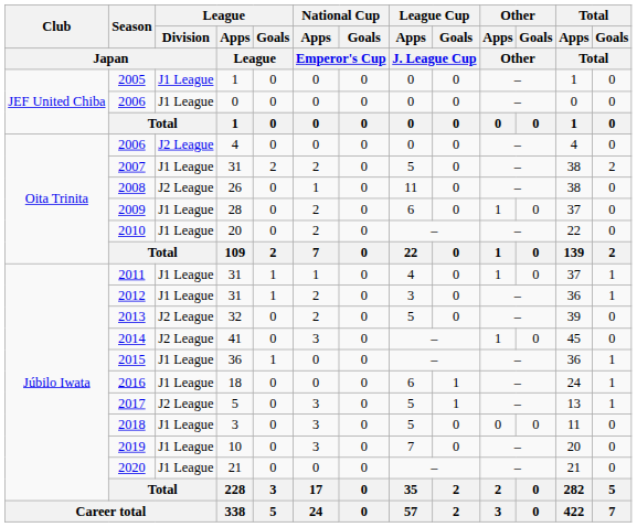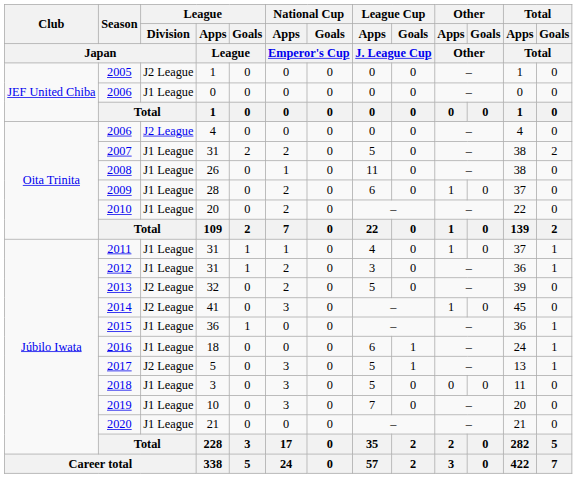 <table class="wikitable" style="text-align:center">
 <tr>
 <th rowspan=2>Club</th>
 <th rowspan=2>Season</th>
 <th colspan=3>League</th>
 <th colspan=2>National Cup</th>
 <th colspan=2>League Cup</th>
 <th colspan=2>Other</th>
 <th colspan=2>Total</th>
 </tr>
 <tr>
 <th>Division</th>
 <th>Apps</th>
 <th>Goals</th>
 <th>Apps</th>
 <th>Goals</th>
 <th>Apps</th>
 <th>Goals</th>
 <th>Apps</th>
 <th>Goals</th>
 <th>Apps</th>
 <th>Goals</th>
 </tr>
 <tr>
 <th colspan=3>Japan</th>
 <th colspan=2>League</th>
 <th colspan=2><a href='#'>Emperor's Cup</a></th>
 <th colspan=2><a href='#'>J. League Cup</a></th>
 <th colspan=2>Other</th>
 <th colspan=2>Total</th>
 </tr>
 <tr>
 <td rowspan="3"><a href='#'>JEF United Chiba</a></td>
 <td><a href='#'>2005</a></td>
-<td><a href='#'>J1 League</a></td>
+<td>J2 League</td>
 <td>1</td>
 <td>0</td>
 <td>0</td>
 <td>0</td>
 <td>0</td>
 <td>0</td>
 <td colspan="2">–</td>
 <td>1</td>
 <td>0</td>
 </tr>
 <tr>
 <td><a href='#'>2006</a></td>
 <td>J1 League</td>
 <td>0</td>
 <td>0</td>
 <td>0</td>
 <td>0</td>
 <td>0</td>
 <td>0</td>
 <td colspan="2">–</td>
 <td>0</td>
 <td>0</td>
 </tr>
 <tr>
 <th colspan="2">Total</th>
 <th>1</th>
 <th>0</th>
 <th>0</th>
 <th>0</th>
 <th>0</th>
 <th>0</th>
 <th>0</th>
 <th>0</th>
 <th>1</th>
 <th>0</th>
 </tr>
 <tr>
 <td rowspan="6"><a href='#'>Oita Trinita</a></td>
 <td><a href='#'>2006</a></td>
 <td><a href='#'>J2 League</a></td>
 <td>4</td>
 <td>0</td>
 <td>0</td>
 <td>0</td>
 <td>0</td>
 <td>0</td>
 <td colspan="2">–</td>
 <td>4</td>
 <td>0</td>
 </tr>
 <tr>
 <td><a href='#'>2007</a></td>
 <td>J1 League</td>
 <td>31</td>
 <td>2</td>
 <td>2</td>
 <td>0</td>
 <td>5</td>
 <td>0</td>
 <td colspan="2">–</td>
 <td>38</td>
 <td>2</td>
 </tr>
 <tr>
 <td><a href='#'>2008</a></td>
-<td>J2 League</td>
+<td>J1 League</td>
 <td>26</td>
 <td>0</td>
 <td>1</td>
 <td>0</td>
 <td>11</td>
 <td>0</td>
 <td colspan="2">–</td>
 <td>38</td>
 <td>0</td>
 </tr>
 <tr>
 <td><a href='#'>2009</a></td>
 <td>J1 League</td>
 <td>28</td>
 <td>0</td>
 <td>2</td>
 <td>0</td>
 <td>6</td>
 <td>0</td>
 <td>1</td>
 <td>0</td>
 <td>37</td>
 <td>0</td>
 </tr>
 <tr>
 <td><a href='#'>2010</a></td>
 <td>J1 League</td>
 <td>20</td>
 <td>0</td>
 <td>2</td>
 <td>0</td>
 <td colspan="2">–</td>
 <td colspan="2">–</td>
 <td>22</td>
 <td>0</td>
 </tr>
 <tr>
 <th colspan="2">Total</th>
 <th>109</th>
 <th>2</th>
 <th>7</th>
 <th>0</th>
 <th>22</th>
 <th>0</th>
 <th>1</th>
 <th>0</th>
 <th>139</th>
 <th>2</th>
 </tr>
 <tr>
 <td rowspan="11"><a href='#'>Júbilo Iwata</a></td>
 <td><a href='#'>2011</a></td>
 <td>J1 League</td>
 <td>31</td>
 <td>1</td>
 <td>1</td>
 <td>0</td>
 <td>4</td>
 <td>0</td>
 <td>1</td>
 <td>0</td>
 <td>37</td>
 <td>1</td>
 </tr>
 <tr>
 <td><a href='#'>2012</a></td>
 <td>J1 League</td>
 <td>31</td>
 <td>1</td>
 <td>2</td>
 <td>0</td>
 <td>3</td>
 <td>0</td>
 <td colspan="2">–</td>
 <td>36</td>
 <td>1</td>
 </tr>
 <tr>
 <td><a href='#'>2013</a></td>
 <td>J2 League</td>
 <td>32</td>
 <td>0</td>
 <td>2</td>
 <td>0</td>
 <td>5</td>
 <td>0</td>
 <td colspan="2">–</td>
 <td>39</td>
 <td>0</td>
 </tr>
 <tr>
 <td><a href='#'>2014</a></td>
 <td>J2 League</td>
 <td>41</td>
 <td>0</td>
 <td>3</td>
 <td>0</td>
 <td colspan="2">–</td>
 <td>1</td>
 <td>0</td>
 <td>45</td>
 <td>0</td>
 </tr>
 <tr>
 <td><a href='#'>2015</a></td>
 <td>J1 League</td>
 <td>36</td>
 <td>1</td>
 <td>0</td>
 <td>0</td>
 <td colspan="2">–</td>
 <td colspan="2">–</td>
 <td>36</td>
 <td>1</td>
 </tr>
 <tr>
 <td><a href='#'>2016</a></td>
 <td>J1 League</td>
 <td>18</td>
 <td>0</td>
 <td>0</td>
 <td>0</td>
 <td>6</td>
 <td>1</td>
 <td colspan="2">–</td>
 <td>24</td>
 <td>1</td>
 </tr>
 <tr>
 <td><a href='#'>2017</a></td>
 <td>J2 League</td>
 <td>5</td>
 <td>0</td>
 <td>3</td>
 <td>0</td>
 <td>5</td>
 <td>1</td>
 <td colspan="2">–</td>
 <td>13</td>
 <td>1</td>
 </tr>
 <tr>
 <td><a href='#'>2018</a></td>
 <td>J1 League</td>
 <td>3</td>
 <td>0</td>
 <td>3</td>
 <td>0</td>
 <td>5</td>
 <td>0</td>
 <td>0</td>
 <td>0</td>
 <td>11</td>
 <td>0</td>
 </tr>
 <tr>
 <td><a href='#'>2019</a></td>
 <td>J1 League</td>
 <td>10</td>
 <td>0</td>
 <td>3</td>
 <td>0</td>
 <td>7</td>
 <td>0</td>
 <td colspan="2">–</td>
 <td>20</td>
 <td>0</td>
 </tr>
 <tr>
 <td><a href='#'>2020</a></td>
 <td>J1 League</td>
 <td>21</td>
 <td>0</td>
 <td>0</td>
 <td>0</td>
 <td colspan="2">–</td>
 <td colspan="2">–</td>
 <td>21</td>
 <td>0</td>
 </tr>
 <tr>
 <th colspan="2">Total</th>
 <th>228</th>
 <th>3</th>
 <th>17</th>
 <th>0</th>
 <th>35</th>
 <th>2</th>
 <th>2</th>
 <th>0</th>
 <th>282</th>
 <th>5</th>
 </tr>
 <tr>
 <th colspan=3>Career total</th>
 <th>338</th>
 <th>5</th>
 <th>24</th>
 <th>0</th>
 <th>57</th>
 <th>2</th>
 <th>3</th>
 <th>0</th>
 <th>422</th>
 <th>7</th>
 </tr>
 </table>
